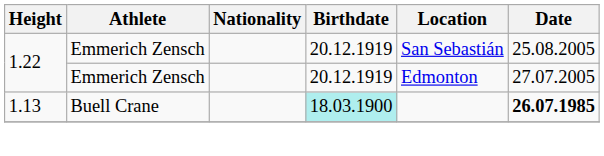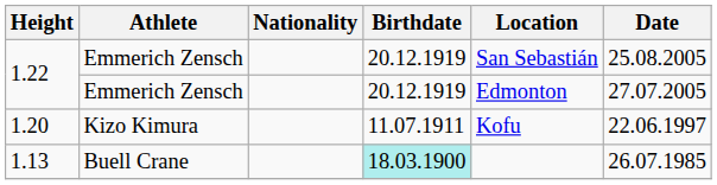 <table class="wikitable">
 <tr>
 <th>Height</th>
 <th>Athlete</th>
 <th>Nationality</th>
 <th>Birthdate</th>
 <th>Location</th>
 <th>Date</th>
 </tr>
 <tr>
 <td rowspan=2>1.22</td>
 <td>Emmerich Zensch</td>
 <td></td>
 <td>20.12.1919</td>
 <td><a href='#'>San Sebastián</a></td>
 <td>25.08.2005</td>
 </tr>
 <tr>
 <td>Emmerich Zensch</td>
 <td></td>
 <td>20.12.1919</td>
 <td><a href='#'>Edmonton</a></td>
 <td>27.07.2005</td>
 </tr>
 <tr>
+<td>1.20</td>
+<td>Kizo Kimura</td>
+<td></td>
+<td>11.07.1911</td>
+<td><a href='#'>Kofu</a></td>
+<td>22.06.1997</td>
+</tr>
+<tr>
 <td>1.13</td>
 <td>Buell Crane</td>
 <td></td>
 <td style="background: paleturquoise;">18.03.1900</td>
 <td></td>
-<td><strong>26.07.1985</strong></td>
+<td>26.07.1985</td>
 </tr>
 <tr>
 </tr>
 </table>
